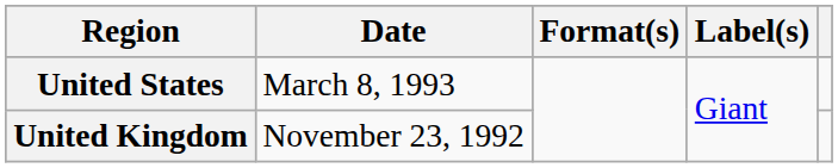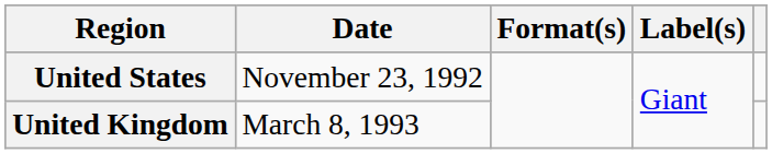 <table class="wikitable plainrowheaders">
 <tr>
 <th scope="col">Region</th>
 <th scope="col">Date</th>
 <th scope="col">Format(s)</th>
 <th scope="col">Label(s)</th>
 <th scope="col"></th>
 </tr>
 <tr>
 <th scope="row">United States</th>
-<td>March 8, 1993</td>
+<td>November 23, 1992</td>
 <td rowspan="2"></td>
 <td rowspan="2"><a href='#'>Giant</a></td>
 <td></td>
 </tr>
 <tr>
 <th scope="row">United Kingdom</th>
-<td>November 23, 1992</td>
+<td>March 8, 1993</td>
 <td></td>
 </tr>
 </table>
